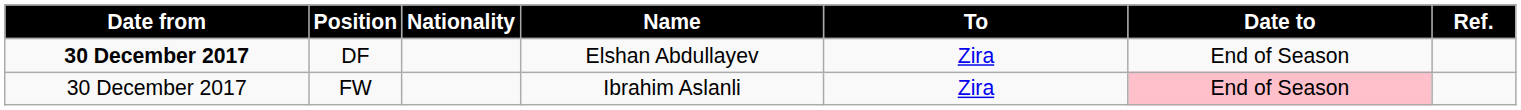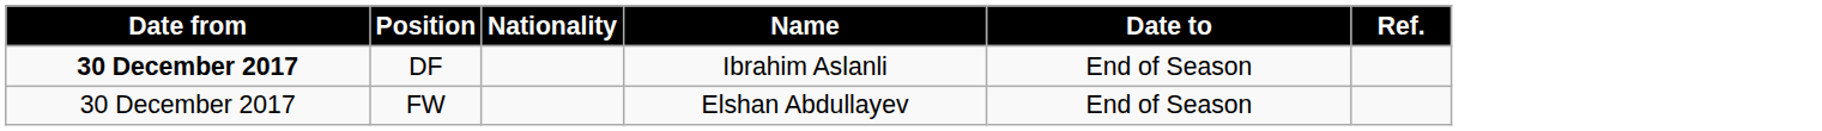 <table class="wikitable" style="text-align:center; font-size:90%; ">
 <tr>
 <th style="background:#000000; color:#fff; width:200px;">Date from</th>
 <th style="background:#000000; color:#fff; width:50px;">Position</th>
 <th style="background:#000000; color:#fff; width:50px;">Nationality</th>
 <th style="background:#000000; color:#fff; width:200px;">Name</th>
-<th style="background:#000000; color:#fff; width:200px;">To</th>
 <th style="background:#000000; color:#fff; width:200px;">Date to</th>
 <th style="background:#000000; color:#fff; width:50px;">Ref.</th>
 </tr>
 <tr>
 <td><strong>30 December 2017</strong></td>
 <td>DF</td>
 <td></td>
-<td>Elshan Abdullayev</td>
-<td><a href='#'>Zira</a></td>
+<td>Ibrahim Aslanli</td>
 <td>End of Season</td>
 <td></td>
 </tr>
 <tr>
 <td>30 December 2017</td>
 <td>FW</td>
 <td></td>
-<td>Ibrahim Aslanli</td>
-<td><a href='#'>Zira</a></td>
-<td style="background: pink;">End of Season</td>
+<td>Elshan Abdullayev</td>
+<td>End of Season</td>
 <td></td>
 </tr>
 </table>
